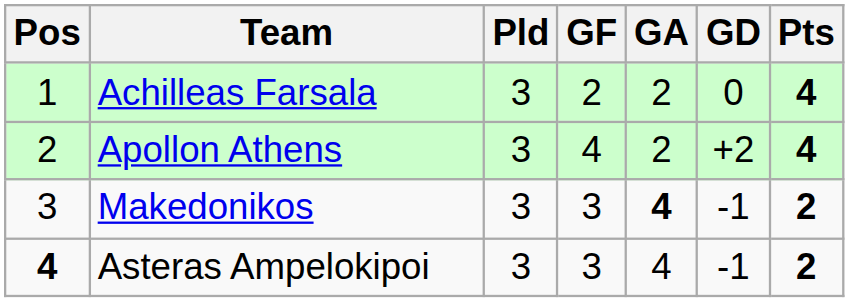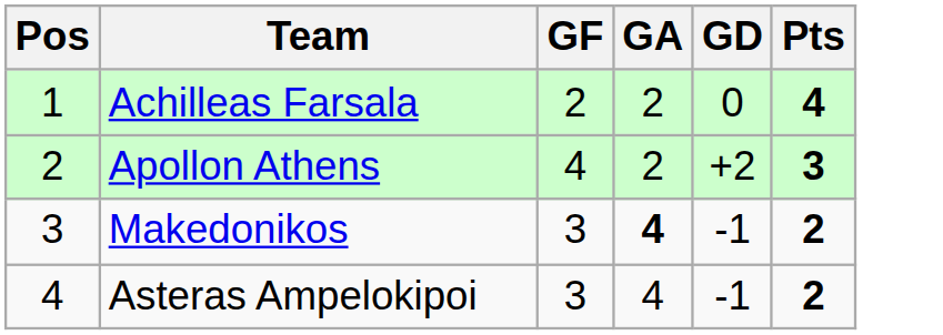 <table class="wikitable" style="text-align: center;">
 <tr>
 <th>Pos</th>
 <th width=165>Team</th>
-<th>Pld</th>
 <th>GF</th>
 <th>GA</th>
 <th>GD</th>
 <th>Pts</th>
 </tr>
 <tr bgcolor="#ccffcc">
 <td>1</td>
 <td align=left><a href='#'>Achilleas Farsala</a></td>
-<td>3</td>
 <td>2</td>
 <td>2</td>
 <td>0</td>
 <td><strong>4</strong></td>
 </tr>
 <tr bgcolor="#ccffcc">
 <td>2</td>
 <td align=left><a href='#'>Apollon Athens</a></td>
-<td>3</td>
 <td>4</td>
 <td>2</td>
 <td>+2</td>
-<td><strong>4</strong></td>
+<td><strong>3</strong></td>
 </tr>
 <tr>
 <td>3</td>
 <td align=left><a href='#'>Makedonikos</a></td>
-<td>3</td>
 <td>3</td>
 <td><strong>4</strong></td>
 <td>-1</td>
 <td><strong>2</strong></td>
 </tr>
 <tr>
-<td><strong>4</strong></td>
+<td>4</td>
 <td align=left>Asteras Ampelokipoi</td>
-<td>3</td>
 <td>3</td>
 <td>4</td>
 <td>-1</td>
 <td><strong>2</strong></td>
 </tr>
 </table>
